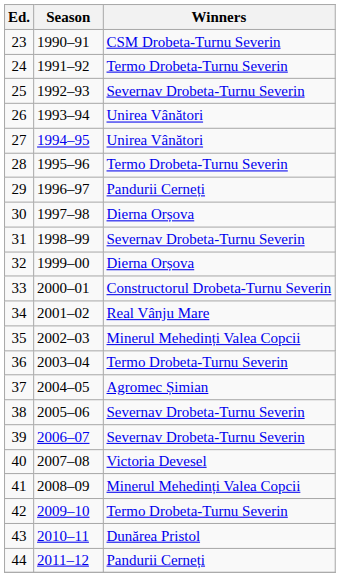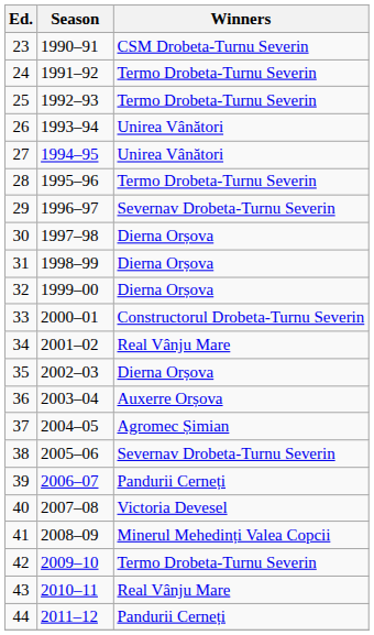 <table class="wikitable" style="font-size:90%">
 <tr>
 <th><abbr>Ed.</abbr></th>
 <th width="60">Season</th>
 <th width="auto">Winners</th>
 </tr>
 <tr>
 <td align=center>23</td>
 <td>1990–91</td>
 <td><a href='#'>CSM Drobeta-Turnu Severin</a></td>
 </tr>
 <tr>
 <td align=center>24</td>
 <td>1991–92</td>
 <td><a href='#'>Termo Drobeta-Turnu Severin</a></td>
 </tr>
 <tr>
 <td align=center>25</td>
 <td>1992–93</td>
-<td><a href='#'>Severnav Drobeta-Turnu Severin</a></td>
+<td><a href='#'>Termo Drobeta-Turnu Severin</a></td>
 </tr>
 <tr>
 <td align=center>26</td>
 <td>1993–94</td>
 <td><a href='#'>Unirea Vânători</a></td>
 </tr>
 <tr>
 <td align=center>27</td>
 <td><a href='#'>1994–95</a></td>
 <td><a href='#'>Unirea Vânători</a></td>
 </tr>
 <tr>
 <td align=center>28</td>
 <td>1995–96</td>
 <td><a href='#'>Termo Drobeta-Turnu Severin</a></td>
 </tr>
 <tr>
 <td align=center>29</td>
 <td>1996–97</td>
-<td><a href='#'>Pandurii Cerneți</a></td>
+<td><a href='#'>Severnav Drobeta-Turnu Severin</a></td>
 </tr>
 <tr>
 <td align=center>30</td>
 <td>1997–98</td>
 <td><a href='#'>Dierna Orșova</a></td>
 </tr>
 <tr>
 <td align=center>31</td>
 <td>1998–99</td>
-<td><a href='#'>Severnav Drobeta-Turnu Severin</a></td>
+<td><a href='#'>Dierna Orșova</a></td>
 </tr>
 <tr>
 <td align=center>32</td>
 <td>1999–00</td>
 <td><a href='#'>Dierna Orșova</a></td>
 </tr>
 <tr>
 <td align=center>33</td>
 <td>2000–01</td>
 <td><a href='#'>Constructorul Drobeta-Turnu Severin</a></td>
 </tr>
 <tr>
 <td align=center>34</td>
 <td>2001–02</td>
 <td><a href='#'>Real Vânju Mare</a></td>
 </tr>
 <tr>
 <td align=center>35</td>
 <td>2002–03</td>
-<td><a href='#'>Minerul Mehedinți Valea Copcii</a></td>
+<td><a href='#'>Dierna Orșova</a></td>
 </tr>
 <tr>
 <td align=center>36</td>
 <td>2003–04</td>
-<td><a href='#'>Termo Drobeta-Turnu Severin</a></td>
+<td><a href='#'>Auxerre Orșova</a></td>
 </tr>
 <tr>
 <td align=center>37</td>
 <td>2004–05</td>
 <td><a href='#'>Agromec Șimian</a></td>
 </tr>
 <tr>
 <td align=center>38</td>
 <td>2005–06</td>
 <td><a href='#'>Severnav Drobeta-Turnu Severin</a></td>
 </tr>
 <tr>
 <td align=center>39</td>
 <td><a href='#'>2006–07</a></td>
-<td><a href='#'>Severnav Drobeta-Turnu Severin</a></td>
+<td><a href='#'>Pandurii Cerneți</a></td>
 </tr>
 <tr>
 <td align=center>40</td>
 <td>2007–08</td>
 <td><a href='#'>Victoria Devesel</a></td>
 </tr>
 <tr>
 <td align=center>41</td>
 <td>2008–09</td>
 <td><a href='#'>Minerul Mehedinți Valea Copcii</a></td>
 </tr>
 <tr>
 <td align=center>42</td>
 <td><a href='#'>2009–10</a></td>
 <td><a href='#'>Termo Drobeta-Turnu Severin</a></td>
 </tr>
 <tr>
 <td align=center>43</td>
 <td><a href='#'>2010–11</a></td>
-<td><a href='#'>Dunărea Pristol</a></td>
+<td><a href='#'>Real Vânju Mare</a></td>
 </tr>
 <tr>
 <td align=center>44</td>
 <td><a href='#'>2011–12</a></td>
 <td><a href='#'>Pandurii Cerneți</a></td>
 </tr>
 <tr>
 </tr>
 </table>
